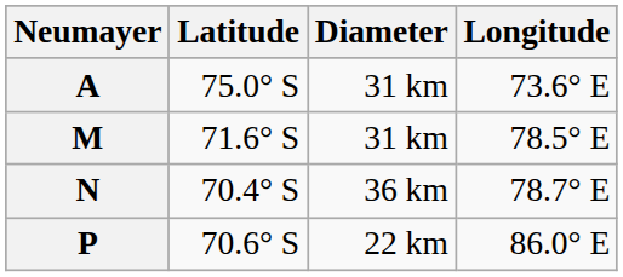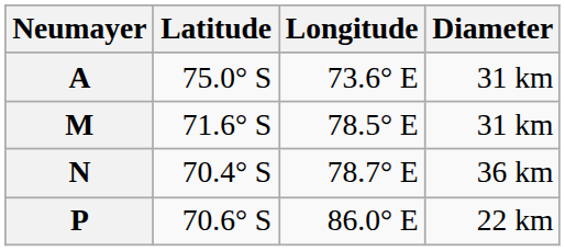 <table class="wikitable" style="text-align: right;">
 <tr>
 <th scope="col">Neumayer</th>
 <th scope="col">Latitude</th>
+<th scope="col">Longitude</th>
 <th scope="col">Diameter</th>
-<th scope="col">Longitude</th>
 </tr>
 <tr>
 <th scope="row">A</th>
 <td>75.0° S</td>
+<td>73.6° E</td>
 <td>31 km</td>
-<td>73.6° E</td>
 </tr>
 <tr>
 <th scope="row">M</th>
 <td>71.6° S</td>
+<td>78.5° E</td>
 <td>31 km</td>
-<td>78.5° E</td>
 </tr>
 <tr>
 <th scope="row">N</th>
 <td>70.4° S</td>
+<td>78.7° E</td>
 <td>36 km</td>
-<td>78.7° E</td>
 </tr>
 <tr>
 <th scope="row">P</th>
 <td>70.6° S</td>
+<td>86.0° E</td>
 <td>22 km</td>
-<td>86.0° E</td>
 </tr>
 </table>
